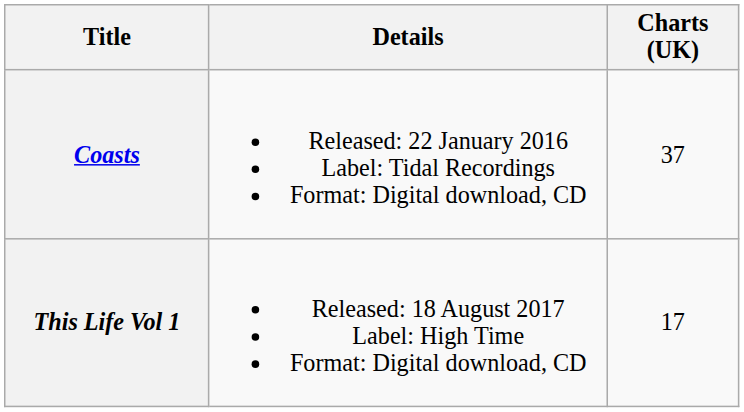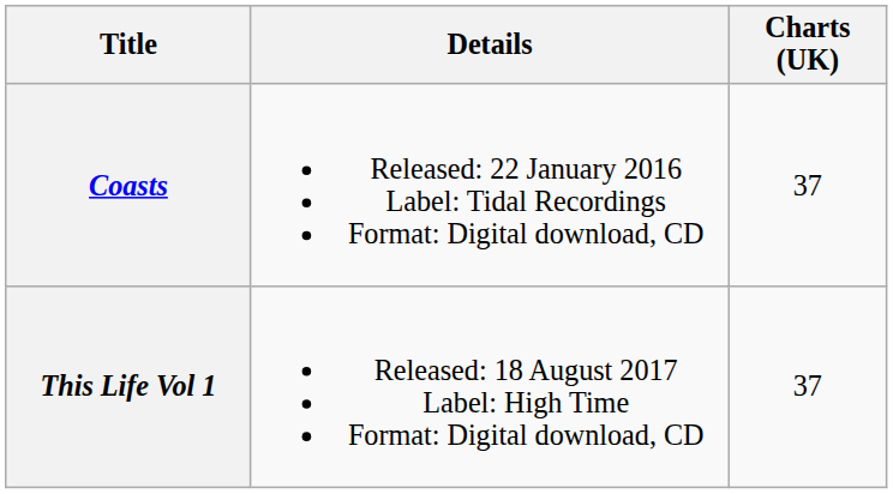 <table class="wikitable plainrowheaders" style="text-align:center;">
 <tr>
 <th scope="col" style="width:8em;">Title</th>
 <th scope="col" style="width:16em;">Details</th>
 <th scope="col" style="width:5em;">Charts (UK)</th>
 </tr>
 <tr>
 <th scope="row"><em><a href='#'>Coasts</a></em></th>
 <td><br><ul><li>Released: 22 January 2016</li><li>Label: Tidal Recordings</li><li>Format: Digital download, CD</li></ul></td>
 <td>37</td>
 </tr>
 <tr>
 <th scope="row"><em>This Life Vol 1</em></th>
 <td><br><ul><li>Released: 18 August 2017</li><li>Label: High Time</li><li>Format: Digital download, CD</li></ul></td>
-<td>17</td>
+<td>37</td>
 </tr>
 </table>
